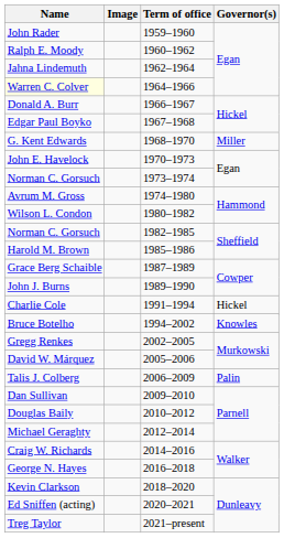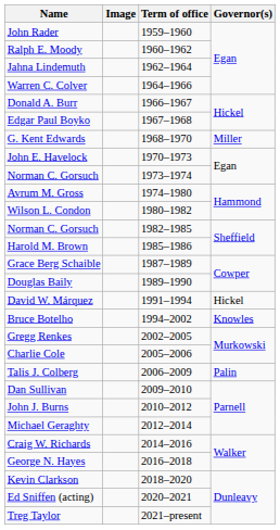 <table class="wikitable">
 <tr>
 <th>Name</th>
 <th>Image</th>
 <th>Term of office</th>
 <th>Governor(s)</th>
 </tr>
 <tr>
 <td><a href='#'>John Rader</a></td>
 <td></td>
 <td>1959–1960</td>
 <td rowspan=4><a href='#'>Egan</a></td>
 </tr>
 <tr>
 <td><a href='#'>Ralph E. Moody</a></td>
 <td></td>
 <td>1960–1962</td>
 </tr>
 <tr>
 <td><a href='#'>Jahna Lindemuth</a></td>
 <td></td>
 <td>1962–1964</td>
 </tr>
 <tr>
-<td style="background: lightyellow;"><a href='#'>Warren C. Colver</a></td>
+<td><a href='#'>Warren C. Colver</a></td>
 <td></td>
 <td>1964–1966</td>
 </tr>
 <tr>
 <td><a href='#'>Donald A. Burr</a></td>
 <td></td>
 <td>1966–1967</td>
 <td rowspan=3><a href='#'>Hickel</a></td>
 </tr>
 <tr>
 <td><a href='#'>Edgar Paul Boyko</a></td>
 <td></td>
 <td>1967–1968</td>
 </tr>
 <tr>
 <td rowspan=2><a href='#'>G. Kent Edwards</a></td>
 <td rowspan=2></td>
 <td rowspan=2>1968–1970</td>
 </tr>
 <tr>
 <td><a href='#'>Miller</a></td>
 </tr>
 <tr>
 <td><a href='#'>John E. Havelock</a></td>
 <td></td>
 <td>1970–1973</td>
 <td rowspan=2>Egan</td>
 </tr>
 <tr>
 <td><a href='#'>Norman C. Gorsuch</a></td>
 <td></td>
 <td>1973–1974</td>
 </tr>
 <tr>
 <td><a href='#'>Avrum M. Gross</a></td>
 <td></td>
 <td>1974–1980</td>
 <td rowspan=2><a href='#'>Hammond</a></td>
 </tr>
 <tr>
 <td><a href='#'>Wilson L. Condon</a></td>
 <td></td>
 <td>1980–1982</td>
 </tr>
 <tr>
 <td><a href='#'>Norman C. Gorsuch</a></td>
 <td></td>
 <td>1982–1985</td>
 <td rowspan=2><a href='#'>Sheffield</a></td>
 </tr>
 <tr>
 <td><a href='#'>Harold M. Brown</a></td>
 <td></td>
 <td>1985–1986</td>
 </tr>
 <tr>
 <td><a href='#'>Grace Berg Schaible</a></td>
 <td></td>
 <td>1987–1989</td>
 <td rowspan=2><a href='#'>Cowper</a></td>
 </tr>
 <tr>
-<td><a href='#'>John J. Burns</a></td>
+<td><a href='#'>Douglas Baily</a></td>
 <td></td>
 <td>1989–1990</td>
 </tr>
 <tr>
-<td><a href='#'>Charlie Cole</a></td>
+<td><a href='#'>David W. Márquez</a></td>
 <td></td>
 <td>1991–1994</td>
 <td rowspan=2>Hickel</td>
 </tr>
 <tr>
 <td rowspan=2><a href='#'>Bruce Botelho</a></td>
 <td rowspan=2></td>
 <td rowspan=2>1994–2002</td>
 </tr>
 <tr>
 <td><a href='#'>Knowles</a></td>
 </tr>
 <tr>
 <td><a href='#'>Gregg Renkes</a></td>
 <td></td>
 <td>2002–2005</td>
 <td rowspan=2><a href='#'>Murkowski</a></td>
 </tr>
 <tr>
-<td><a href='#'>David W. Márquez</a></td>
+<td><a href='#'>Charlie Cole</a></td>
 <td></td>
 <td>2005–2006</td>
 </tr>
 <tr>
 <td><a href='#'>Talis J. Colberg</a></td>
 <td></td>
 <td>2006–2009</td>
 <td rowspan=2><a href='#'>Palin</a></td>
 </tr>
 <tr>
 <td rowspan=2><a href='#'>Dan Sullivan</a></td>
 <td rowspan=2></td>
 <td rowspan=2>2009–2010</td>
 </tr>
 <tr>
 <td rowspan=3><a href='#'>Parnell</a></td>
 </tr>
 <tr>
-<td><a href='#'>Douglas Baily</a></td>
+<td><a href='#'>John J. Burns</a></td>
 <td></td>
 <td>2010–2012</td>
 </tr>
 <tr>
 <td><a href='#'>Michael Geraghty</a></td>
 <td></td>
 <td>2012–2014</td>
 </tr>
 <tr>
 <td><a href='#'>Craig W. Richards</a></td>
 <td></td>
 <td>2014–2016</td>
 <td rowspan=2><a href='#'>Walker</a></td>
 </tr>
 <tr>
 <td><a href='#'>George N. Hayes</a></td>
 <td></td>
 <td>2016–2018</td>
 </tr>
 <tr>
 <td><a href='#'>Kevin Clarkson</a></td>
 <td></td>
 <td>2018–2020</td>
 <td rowspan="3"><a href='#'>Dunleavy</a></td>
 </tr>
 <tr>
 <td><a href='#'>Ed Sniffen</a> (acting)</td>
 <td></td>
 <td>2020–2021</td>
 </tr>
 <tr>
 <td><a href='#'>Treg Taylor</a></td>
 <td></td>
 <td>2021–present</td>
 </tr>
 </table>
